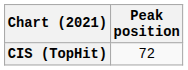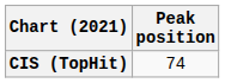 <table class="wikitable sortable plainrowheaders" style="text-align:center">
 <tr>
 <th scope="col">Chart (2021)</th>
 <th scope="col">Peak<br>position</th>
 </tr>
 <tr>
 <th scope="row">CIS (TopHit)</th>
-<td>72</td>
+<td>74</td>
 </tr>
 </table>
